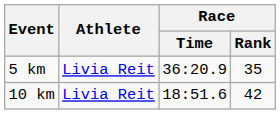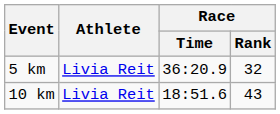 <table class="wikitable" border="1" style="font-size:90%">
 <tr>
 <th rowspan=2>Event</th>
 <th rowspan=2>Athlete</th>
 <th colspan=2>Race</th>
 </tr>
 <tr>
 <th>Time</th>
 <th>Rank</th>
 </tr>
 <tr>
 <td>5 km</td>
 <td><a href='#'>Livia Reit</a></td>
 <td align=center>36:20.9</td>
-<td align=center>35</td>
+<td align=center>32</td>
 </tr>
 <tr>
 <td>10 km</td>
 <td><a href='#'>Livia Reit</a></td>
 <td align=center>18:51.6</td>
-<td align=center>42</td>
+<td align=center>43</td>
 </tr>
 </table>
